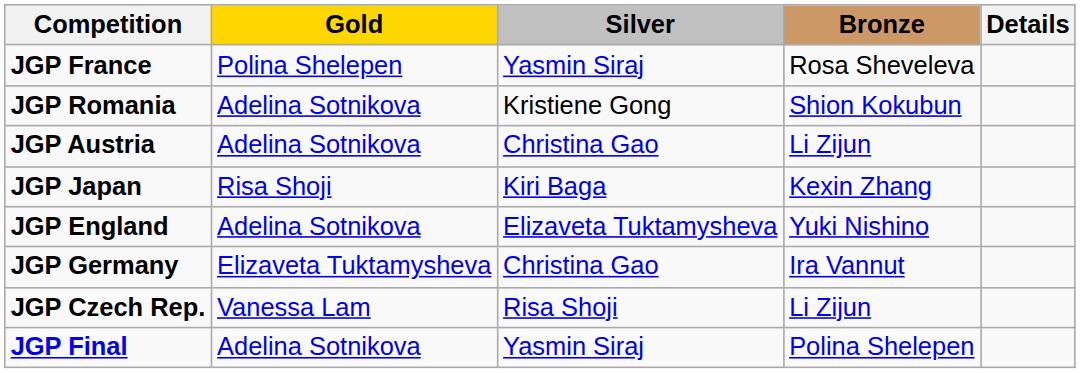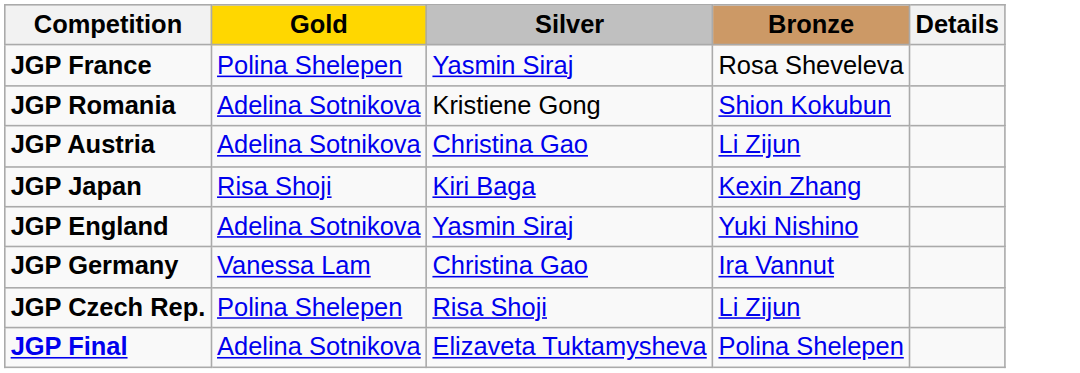 <table class="wikitable">
 <tr>
 <th>Competition</th>
 <td align=center bgcolor=gold><strong>Gold</strong></td>
 <td align=center bgcolor=silver><strong>Silver</strong></td>
 <td align=center bgcolor=cc9966><strong>Bronze</strong></td>
 <th>Details</th>
 </tr>
 <tr>
 <td><strong>JGP France</strong></td>
 <td> <a href='#'>Polina Shelepen</a></td>
 <td> <a href='#'>Yasmin Siraj</a></td>
 <td> Rosa Sheveleva</td>
 <td></td>
 </tr>
 <tr>
 <td><strong>JGP Romania</strong></td>
 <td> <a href='#'>Adelina Sotnikova</a></td>
 <td> Kristiene Gong</td>
 <td> <a href='#'>Shion Kokubun</a></td>
 <td></td>
 </tr>
 <tr>
 <td><strong>JGP Austria</strong></td>
 <td> <a href='#'>Adelina Sotnikova</a></td>
 <td> <a href='#'>Christina Gao</a></td>
 <td> <a href='#'>Li Zijun</a></td>
 <td></td>
 </tr>
 <tr>
 <td><strong>JGP Japan</strong></td>
 <td> <a href='#'>Risa Shoji</a></td>
 <td> <a href='#'>Kiri Baga</a></td>
 <td> <a href='#'>Kexin Zhang</a></td>
 <td></td>
 </tr>
 <tr>
 <td><strong>JGP England</strong></td>
 <td> <a href='#'>Adelina Sotnikova</a></td>
-<td> <a href='#'>Elizaveta Tuktamysheva</a></td>
+<td> <a href='#'>Yasmin Siraj</a></td>
 <td> <a href='#'>Yuki Nishino</a></td>
 <td></td>
 </tr>
 <tr>
 <td><strong>JGP Germany</strong></td>
-<td> <a href='#'>Elizaveta Tuktamysheva</a></td>
+<td> <a href='#'>Vanessa Lam</a></td>
 <td> <a href='#'>Christina Gao</a></td>
 <td> <a href='#'>Ira Vannut</a></td>
 <td></td>
 </tr>
 <tr>
 <td><strong>JGP Czech Rep.</strong></td>
-<td> <a href='#'>Vanessa Lam</a></td>
+<td> <a href='#'>Polina Shelepen</a></td>
 <td> <a href='#'>Risa Shoji</a></td>
 <td> <a href='#'>Li Zijun</a></td>
 <td></td>
 </tr>
 <tr>
 <td><strong><a href='#'>JGP Final</a></strong></td>
 <td> <a href='#'>Adelina Sotnikova</a></td>
-<td> <a href='#'>Yasmin Siraj</a></td>
+<td> <a href='#'>Elizaveta Tuktamysheva</a></td>
 <td> <a href='#'>Polina Shelepen</a></td>
 <td></td>
 </tr>
 </table>
